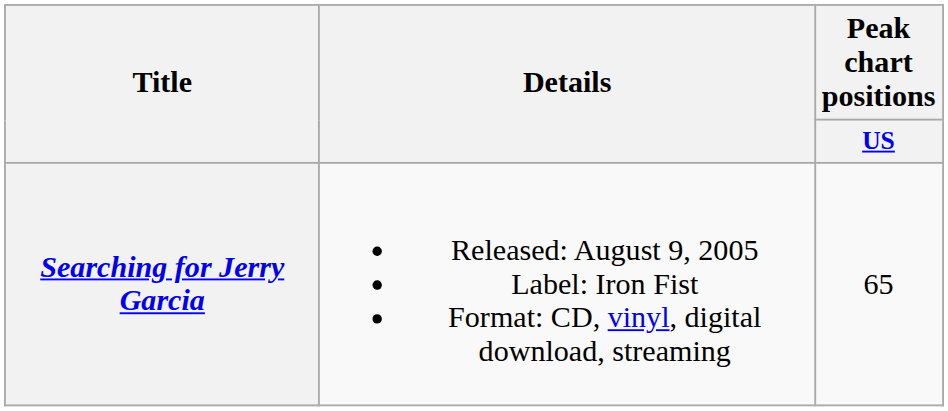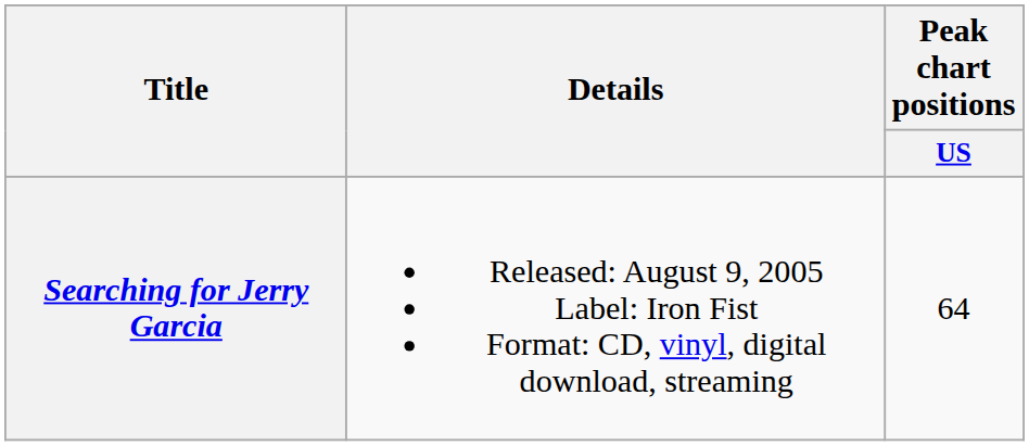 <table class="wikitable plainrowheaders" style="text-align:center;">
 <tr>
 <th scope="col" rowspan="2" style="width:10em;">Title</th>
 <th scope="col" rowspan="2" style="width:16em;">Details</th>
 <th scope="col">Peak chart positions</th>
 </tr>
 <tr>
 <th scope="col" style="width:2.5em;font-size:85%;"><a href='#'>US</a><br></th>
 </tr>
 <tr>
 <th scope="row"><em><a href='#'>Searching for Jerry Garcia</a></em></th>
 <td><br><ul><li>Released: August 9, 2005</li><li>Label: Iron Fist</li><li>Format: CD, <a href='#'>vinyl</a>, digital download, streaming</li></ul></td>
-<td>65</td>
+<td>64</td>
 </tr>
 </table>
